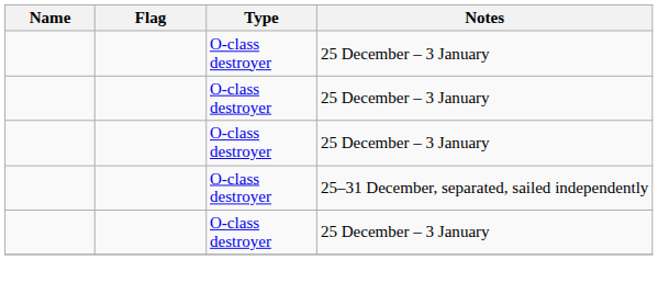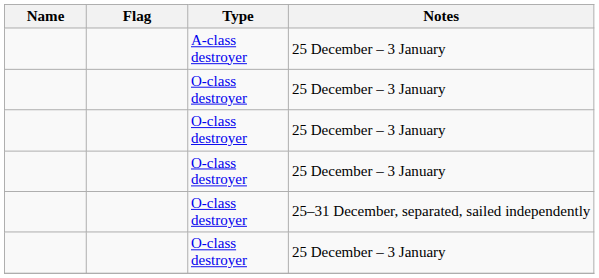 <table class="wikitable sortable">
 <tr>
 <th scope="col" width="80px">Name</th>
 <th scope="col" width="100px">Flag</th>
 <th scope="col" width="100px">Type</th>
 <th>Notes</th>
+</tr>
+<tr>
+<td align="left"></td>
+<td align="left"></td>
+<td align="left"><a href='#'>A-class destroyer</a></td>
+<td align="left">25 December – 3 January</td>
 </tr>
 <tr>
 <td align="left"></td>
 <td align="left"></td>
 <td align="left"><a href='#'>O-class destroyer</a></td>
 <td align="left">25 December – 3 January</td>
 </tr>
 <tr>
 <td align="left"></td>
 <td align="left"></td>
 <td align="left"><a href='#'>O-class destroyer</a></td>
 <td align="left">25 December – 3 January</td>
 </tr>
 <tr>
 <td align="left"></td>
 <td align="left"></td>
 <td align="left"><a href='#'>O-class destroyer</a></td>
 <td align="left">25 December – 3 January</td>
 </tr>
 <tr>
 <td align="left"></td>
 <td align="left"></td>
 <td align="left"><a href='#'>O-class destroyer</a></td>
 <td align="left">25–31 December, separated, sailed independently</td>
 </tr>
 <tr>
 <td align="left"></td>
 <td align="left"></td>
 <td align="left"><a href='#'>O-class destroyer</a></td>
 <td align="left">25 December – 3 January</td>
 </tr>
 <tr>
 </tr>
 </table>
